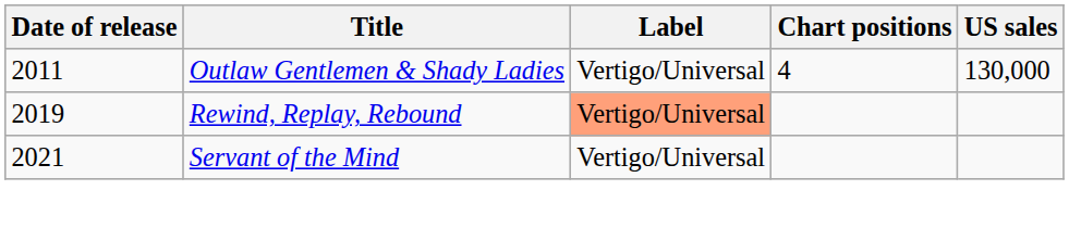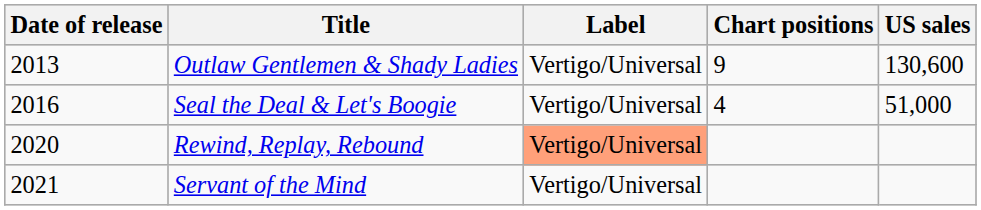 <table class="wikitable" style="font-size: 95%;">
 <tr>
 <th>Date of release</th>
 <th>Title</th>
 <th>Label</th>
 <th>Chart positions</th>
 <th>US sales</th>
 </tr>
 <tr>
-<td>2011</td>
+<td>2013</td>
 <td><em><a href='#'>Outlaw Gentlemen & Shady Ladies</a></em></td>
 <td>Vertigo/Universal</td>
-<td>4</td>
-<td>130,000</td>
+<td>9</td>
+<td>130,600</td>
 </tr>
 <tr>
-<td>2019</td>
+<td>2016</td>
+<td><em><a href='#'>Seal the Deal & Let's Boogie</a></em></td>
+<td>Vertigo/Universal</td>
+<td>4</td>
+<td>51,000</td>
+</tr>
+<tr>
+<td>2020</td>
 <td><em><a href='#'>Rewind, Replay, Rebound</a></em></td>
 <td style="background: lightsalmon;">Vertigo/Universal</td>
 <td></td>
 </tr>
 <tr>
 <td>2021</td>
 <td><em><a href='#'>Servant of the Mind</a></em></td>
 <td>Vertigo/Universal</td>
 <td></td>
 <td></td>
 </tr>
 </table>
